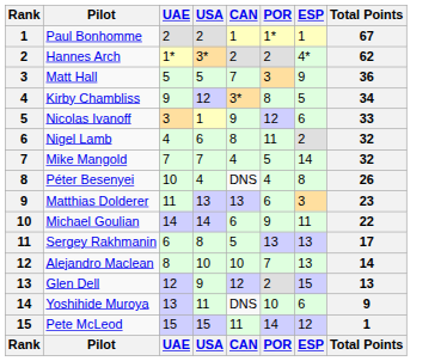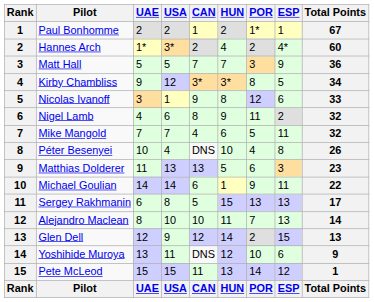 <table class="wikitable">
 <tr>
 <th>Rank</th>
 <th>Pilot</th>
 <th><a href='#'>UAE</a><br></th>
 <th><a href='#'>USA</a><br></th>
 <th><a href='#'>CAN</a><br></th>
+<th><a href='#'>HUN</a><br></th>
 <th><a href='#'>POR</a><br></th>
 <th><a href='#'>ESP</a><br></th>
 <th>Total Points</th>
 </tr>
 <tr>
 <th>1</th>
 <td> <a href='#'>Paul Bonhomme</a></td>
 <td style="background:#dfdfdf;">2</td>
 <td style="background:#dfdfdf;">2</td>
 <td style="background:#ffffbf;">1</td>
+<td style="background:#dfdfdf;">2</td>
 <td style="background:#ffffbf;">1*</td>
 <td style="background:#ffffbf;">1</td>
 <th>67</th>
 </tr>
 <tr>
 <th>2</th>
 <td> <a href='#'>Hannes Arch</a></td>
 <td style="background:#ffffbf;">1*</td>
 <td style="background:#ffdf9f;">3*</td>
 <td style="background:#dfdfdf;">2</td>
+<td style="background:#dfffdf;">4</td>
 <td style="background:#dfdfdf;">2</td>
 <td style="background:#dfffdf;">4*</td>
-<th>62</th>
+<th>60</th>
 </tr>
 <tr>
 <th>3</th>
 <td> <a href='#'>Matt Hall</a></td>
 <td style="background:#dfffdf;">5</td>
 <td style="background:#dfffdf;">5</td>
+<td style="background:#dfffdf;">7</td>
 <td style="background:#dfffdf;">7</td>
 <td style="background:#ffdf9f;">3</td>
 <td style="background:#dfffdf;">9</td>
 <th>36</th>
 </tr>
 <tr>
 <th>4</th>
 <td> <a href='#'>Kirby Chambliss</a></td>
 <td style="background:#dfffdf;">9</td>
 <td style="background:#cfcfff;">12</td>
 <td style="background:#ffdf9f;">3*</td>
+<td style="background:#ffdf9f;">3*</td>
 <td style="background:#dfffdf;">8</td>
 <td style="background:#dfffdf;">5</td>
 <th>34</th>
 </tr>
 <tr>
 <th>5</th>
 <td> <a href='#'>Nicolas Ivanoff</a></td>
 <td style="background:#ffdf9f;">3</td>
 <td style="background:#ffffbf;">1</td>
 <td style="background:#dfffdf;">9</td>
+<td style="background:#dfffdf;">8</td>
 <td style="background:#cfcfff;">12</td>
 <td style="background:#dfffdf;">6</td>
 <th>33</th>
 </tr>
 <tr>
 <th>6</th>
 <td> <a href='#'>Nigel Lamb</a></td>
 <td style="background:#dfffdf;">4</td>
 <td style="background:#dfffdf;">6</td>
 <td style="background:#dfffdf;">8</td>
+<td style="background:#dfffdf;">9</td>
 <td style="background:#dfffdf;">11</td>
 <td style="background:#dfdfdf;">2</td>
 <th>32</th>
 </tr>
 <tr>
 <th>7</th>
 <td> <a href='#'>Mike Mangold</a></td>
 <td style="background:#dfffdf;">7</td>
 <td style="background:#dfffdf;">7</td>
 <td style="background:#dfffdf;">4</td>
+<td style="background:#dfffdf;">6</td>
 <td style="background:#dfffdf;">5</td>
-<td style="background:#dfffdf;">14</td>
+<td style="background:#dfffdf;">11</td>
 <th>32</th>
 </tr>
 <tr>
 <th>8</th>
 <td> <a href='#'>Péter Besenyei</a></td>
 <td style="background:#dfffdf;">10</td>
 <td style="background:#dfffdf;">4</td>
 <td>DNS</td>
+<td style="background:#dfffdf;">10</td>
 <td style="background:#dfffdf;">4</td>
 <td style="background:#dfffdf;">8</td>
 <th>26</th>
 </tr>
 <tr>
 <th>9</th>
 <td> <a href='#'>Matthias Dolderer</a></td>
 <td style="background:#dfffdf;">11</td>
 <td style="background:#cfcfff;">13</td>
 <td style="background:#cfcfff;">13</td>
+<td style="background:#dfffdf;">5</td>
 <td style="background:#dfffdf;">6</td>
 <td style="background:#ffdf9f;">3</td>
 <th>23</th>
 </tr>
 <tr>
 <th>10</th>
 <td> <a href='#'>Michael Goulian</a></td>
 <td style="background:#cfcfff;">14</td>
 <td style="background:#cfcfff;">14</td>
 <td style="background:#dfffdf;">6</td>
+<td style="background:#ffffbf;">1</td>
 <td style="background:#dfffdf;">9</td>
 <td style="background:#dfffdf;">11</td>
 <th>22</th>
 </tr>
 <tr>
 <th>11</th>
 <td> <a href='#'>Sergey Rakhmanin</a></td>
 <td style="background:#dfffdf;">6</td>
 <td style="background:#dfffdf;">8</td>
 <td style="background:#dfffdf;">5</td>
+<td style="background:#cfcfff;">15</td>
 <td style="background:#cfcfff;">13</td>
 <td style="background:#cfcfff;">13</td>
 <th>17</th>
 </tr>
 <tr>
 <th>12</th>
 <td> <a href='#'>Alejandro Maclean</a></td>
 <td style="background:#dfffdf;">8</td>
 <td style="background:#dfffdf;">10</td>
 <td style="background:#dfffdf;">10</td>
+<td style="background:#dfffdf;">11</td>
 <td style="background:#dfffdf;">7</td>
 <td style="background:#dfffdf;">13</td>
 <th>14</th>
 </tr>
 <tr>
 <th>13</th>
 <td> <a href='#'>Glen Dell</a></td>
 <td style="background:#cfcfff;">12</td>
 <td style="background:#dfffdf;">9</td>
 <td style="background:#cfcfff;">12</td>
+<td style="background:#cfcfff;">14</td>
 <td style="background:#dfdfdf;">2</td>
 <td style="background:#cfcfff;">15</td>
 <th>13</th>
 </tr>
 <tr>
 <th>14</th>
 <td> <a href='#'>Yoshihide Muroya</a></td>
 <td style="background:#cfcfff;">13</td>
 <td style="background:#dfffdf;">11</td>
 <td>DNS</td>
+<td style="background:#cfcfff;">12</td>
 <td style="background:#dfffdf;">10</td>
 <td style="background:#dfffdf;">6</td>
 <th>9</th>
 </tr>
 <tr>
 <th>15</th>
 <td> <a href='#'>Pete McLeod</a></td>
 <td style="background:#cfcfff;">15</td>
 <td style="background:#cfcfff;">15</td>
 <td style="background:#dfffdf;">11</td>
+<td style="background:#cfcfff;">13</td>
 <td style="background:#cfcfff;">14</td>
 <td style="background:#cfcfff;">12</td>
 <th>1</th>
 </tr>
 <tr>
 <th>Rank</th>
 <th>Pilot</th>
 <th><a href='#'>UAE</a><br></th>
 <th><a href='#'>USA</a><br></th>
 <th><a href='#'>CAN</a><br></th>
+<th><a href='#'>HUN</a><br></th>
 <th><a href='#'>POR</a><br></th>
 <th><a href='#'>ESP</a><br></th>
 <th>Total Points</th>
 </tr>
 </table>
